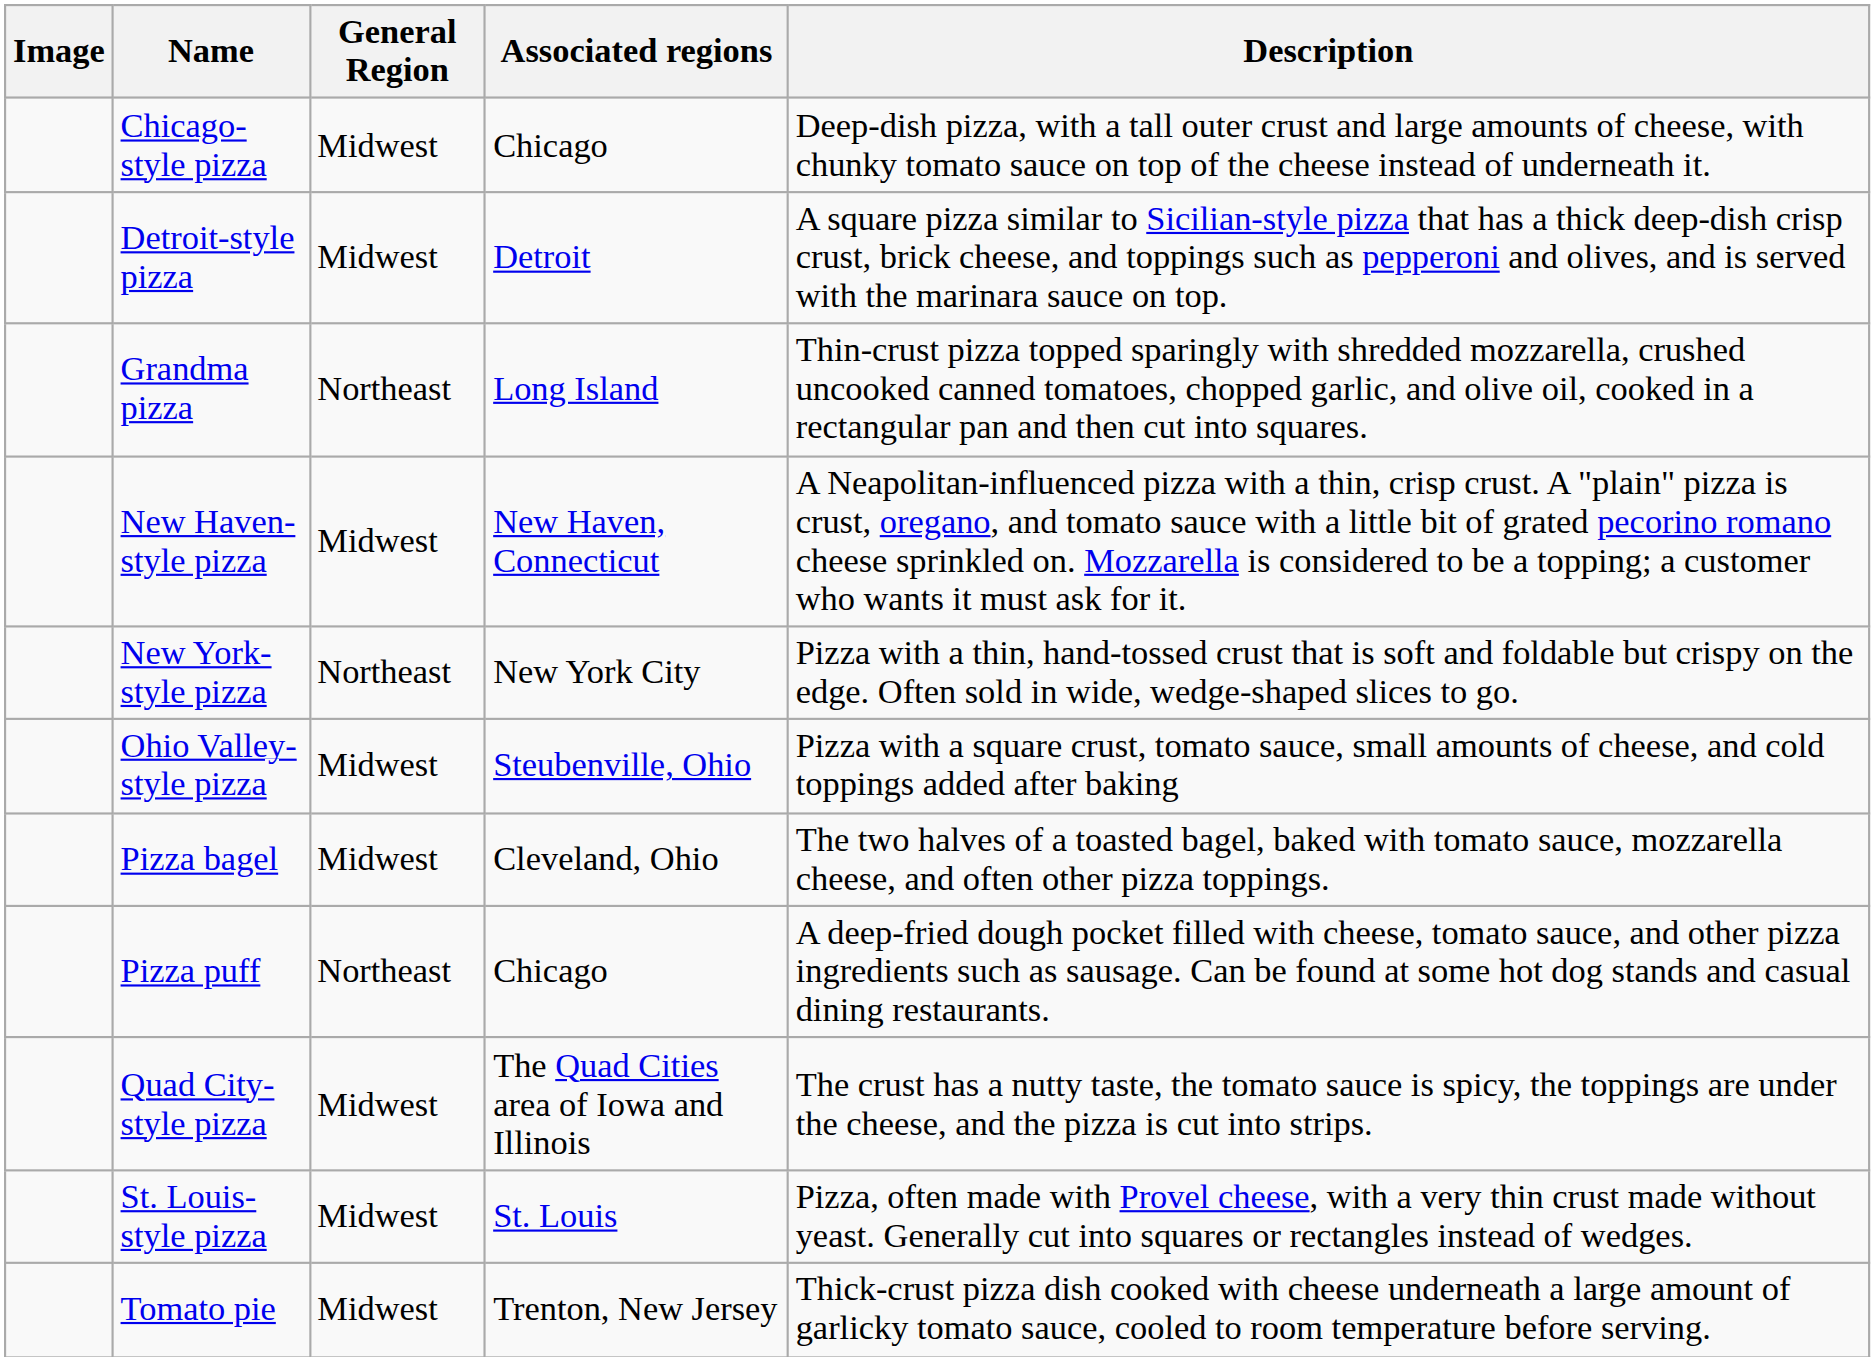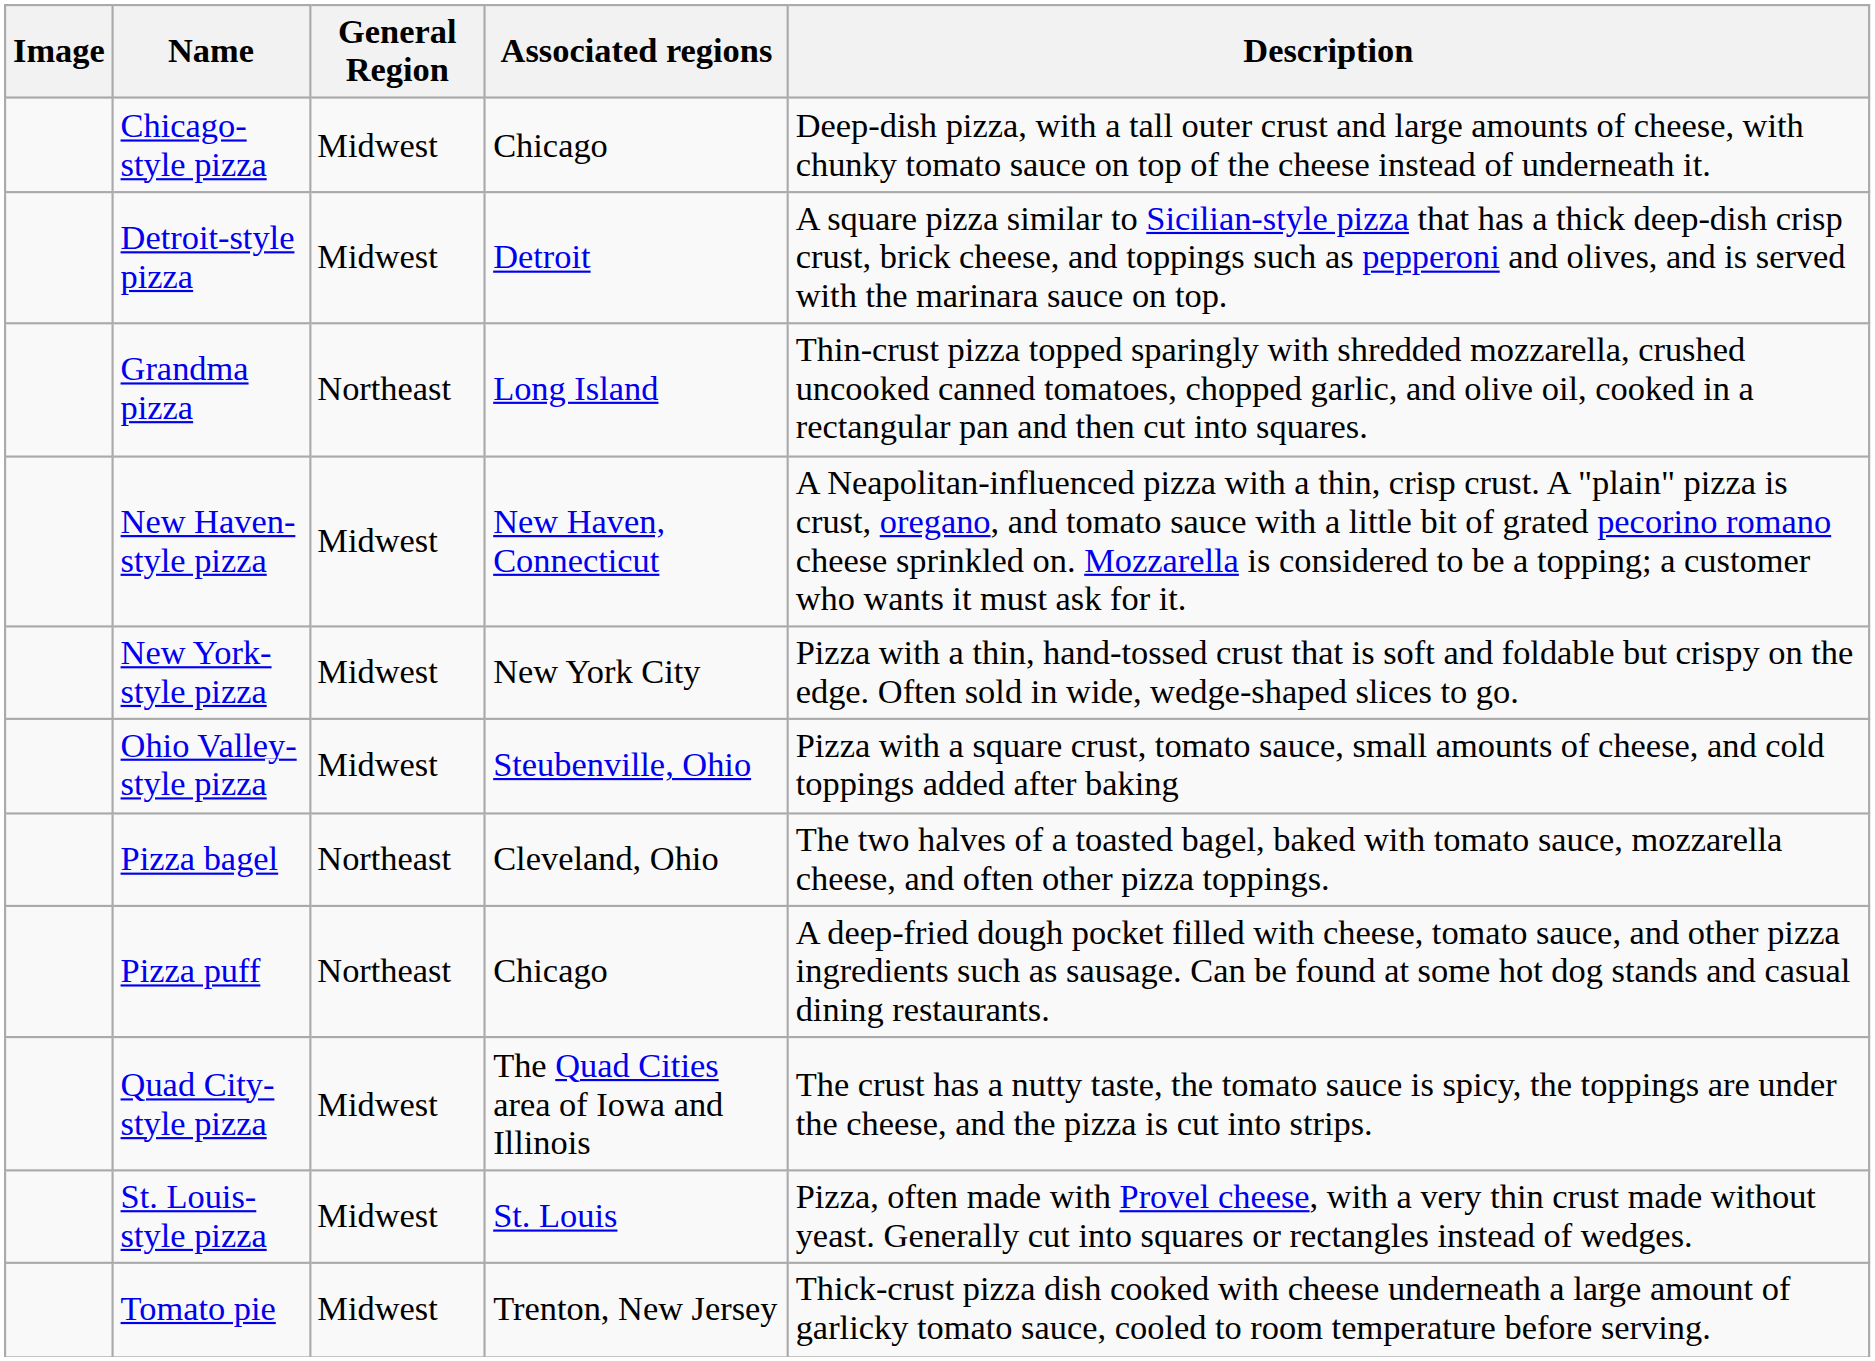 <table class="wikitable sortable">
 <tr>
 <th class="unsortable">Image</th>
 <th>Name</th>
 <th>General Region</th>
 <th>Associated regions</th>
 <th class="unsortable">Description</th>
 </tr>
 <tr>
 <td></td>
 <td><a href='#'>Chicago-style pizza</a></td>
 <td>Midwest</td>
 <td>Chicago</td>
 <td>Deep-dish pizza, with a tall outer crust and large amounts of cheese, with chunky tomato sauce on top of the cheese instead of underneath it.</td>
 </tr>
 <tr>
 <td></td>
 <td><a href='#'>Detroit-style pizza</a></td>
 <td>Midwest</td>
 <td><a href='#'>Detroit</a></td>
 <td>A square pizza similar to <a href='#'>Sicilian-style pizza</a> that has a thick deep-dish crisp crust, brick cheese, and toppings such as <a href='#'>pepperoni</a> and olives, and is served with the marinara sauce on top.</td>
 </tr>
 <tr>
 <td></td>
 <td><a href='#'>Grandma pizza</a></td>
 <td>Northeast</td>
 <td><a href='#'>Long Island</a></td>
 <td>Thin-crust pizza topped sparingly with shredded mozzarella, crushed uncooked canned tomatoes, chopped garlic, and olive oil, cooked in a rectangular pan and then cut into squares.</td>
 </tr>
 <tr>
 <td></td>
 <td><a href='#'>New Haven-style pizza</a></td>
 <td>Midwest</td>
 <td><a href='#'>New Haven, Connecticut</a></td>
 <td>A Neapolitan-influenced pizza with a thin, crisp crust.  A "plain" pizza is crust, <a href='#'>oregano</a>, and tomato sauce with a little bit of grated <a href='#'>pecorino romano</a> cheese sprinkled on. <a href='#'>Mozzarella</a> is considered to be a topping; a customer who wants it must ask for it.</td>
 </tr>
 <tr>
 <td></td>
 <td><a href='#'>New York-style pizza</a></td>
-<td>Northeast</td>
+<td>Midwest</td>
 <td>New York City</td>
 <td>Pizza with a thin, hand-tossed crust that is soft and foldable but crispy on the edge.  Often sold in wide, wedge-shaped slices to go.</td>
 </tr>
 <tr>
 <td></td>
 <td><a href='#'>Ohio Valley-style pizza</a></td>
 <td>Midwest</td>
 <td><a href='#'>Steubenville, Ohio</a></td>
 <td>Pizza with a square crust, tomato sauce, small amounts of cheese, and cold toppings added after baking</td>
 </tr>
 <tr>
 <td></td>
 <td><a href='#'>Pizza bagel</a></td>
-<td>Midwest</td>
+<td>Northeast</td>
 <td>Cleveland, Ohio</td>
 <td>The two halves of a toasted bagel, baked with tomato sauce, mozzarella cheese, and often other pizza toppings.</td>
 </tr>
 <tr>
 <td></td>
 <td><a href='#'>Pizza puff</a></td>
 <td>Northeast</td>
 <td>Chicago</td>
 <td>A deep-fried dough pocket filled with cheese, tomato sauce, and other pizza ingredients such as sausage.  Can be found at some hot dog stands and casual dining restaurants.</td>
 </tr>
 <tr>
 <td></td>
 <td><a href='#'>Quad City-style pizza</a></td>
 <td>Midwest</td>
 <td>The <a href='#'>Quad Cities</a> area of Iowa and Illinois</td>
 <td>The crust has a nutty taste, the tomato sauce is spicy, the toppings are under the cheese, and the pizza is cut into strips.</td>
 </tr>
 <tr>
 <td></td>
 <td><a href='#'>St. Louis-style pizza</a></td>
 <td>Midwest</td>
 <td><a href='#'>St. Louis</a></td>
 <td>Pizza, often made with <a href='#'>Provel cheese</a>, with a very thin crust made without yeast.  Generally cut into squares or rectangles instead of wedges.</td>
 </tr>
 <tr>
 <td></td>
 <td><a href='#'>Tomato pie</a></td>
 <td>Midwest</td>
 <td>Trenton, New Jersey</td>
 <td>Thick-crust pizza dish cooked with cheese underneath a large amount of garlicky tomato sauce, cooled to room temperature before serving.</td>
 </tr>
 </table>
